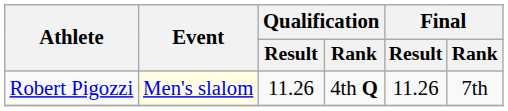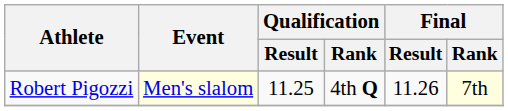 <table class="wikitable" style="font-size:90%">
 <tr>
 <th rowspan=2>Athlete</th>
 <th rowspan=2>Event</th>
 <th colspan=2>Qualification</th>
 <th colspan=2>Final</th>
 </tr>
 <tr style="font-size:95%">
 <th>Result</th>
 <th>Rank</th>
 <th>Result</th>
 <th>Rank</th>
 </tr>
 <tr align="center">
 <td align=left><a href='#'>Robert Pigozzi</a></td>
 <td align=left style="background: lightyellow;"><a href='#'>Men's slalom</a></td>
-<td>11.26</td>
+<td>11.25</td>
 <td>4th <strong>Q</strong></td>
 <td>11.26</td>
-<td>7th</td>
+<td style="background: lightyellow;">7th</td>
 </tr>
 <tr align="center">
 </tr>
 </table>
